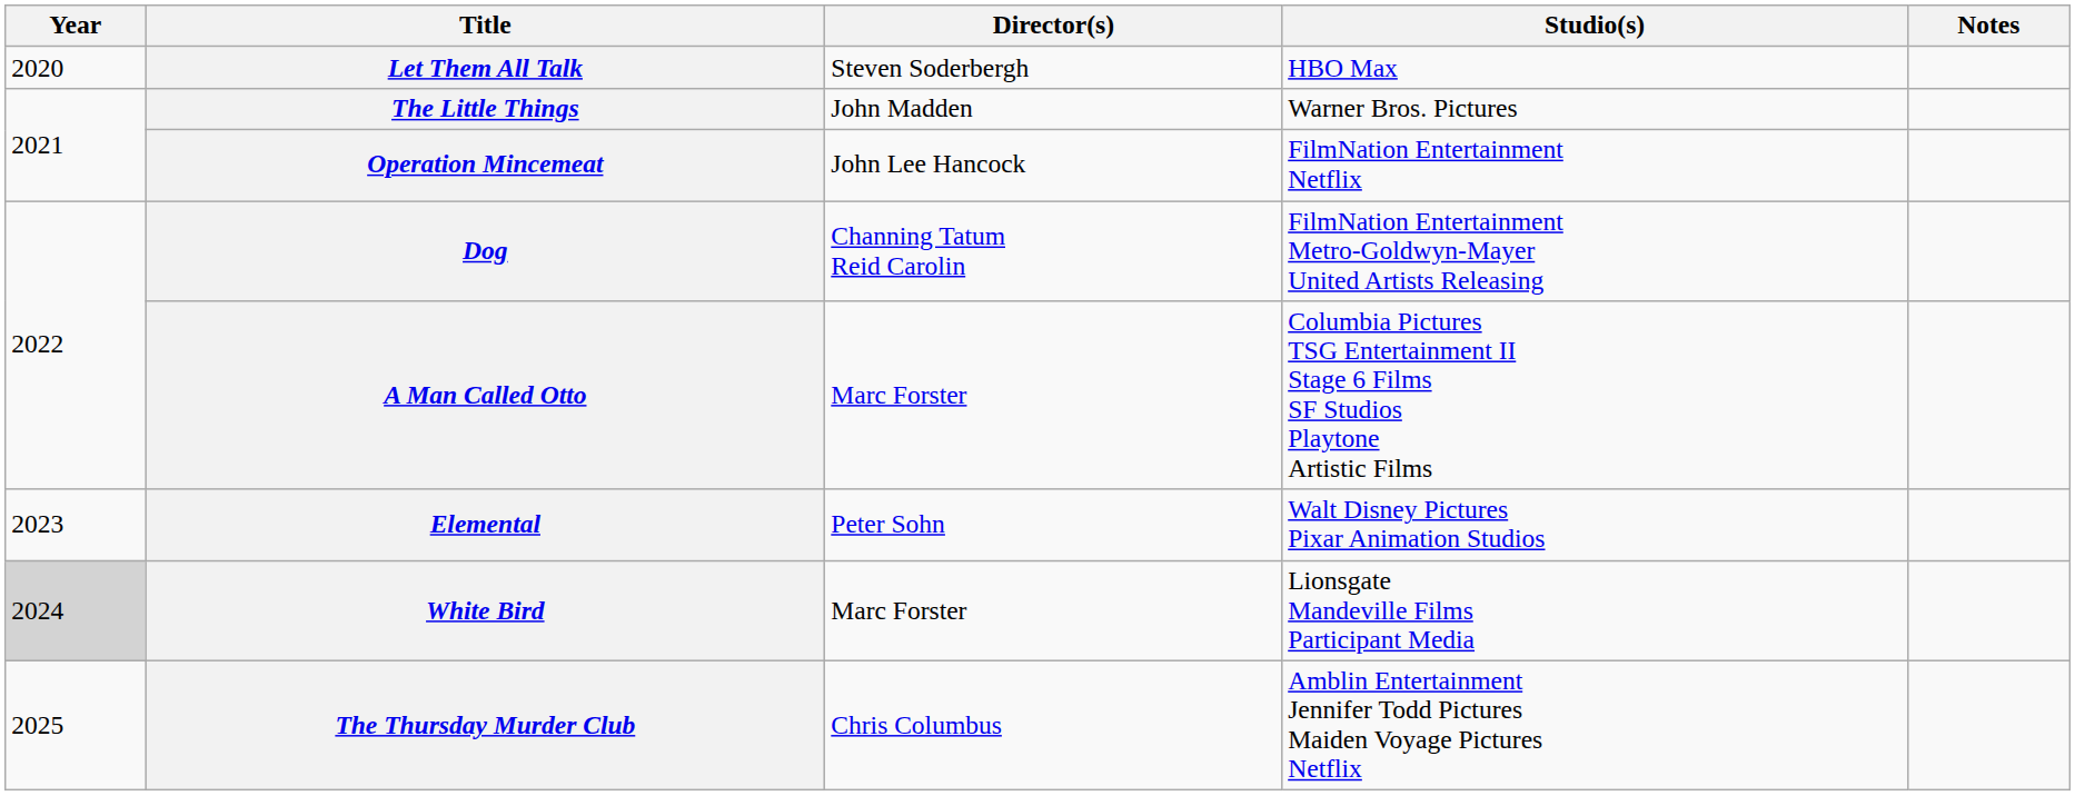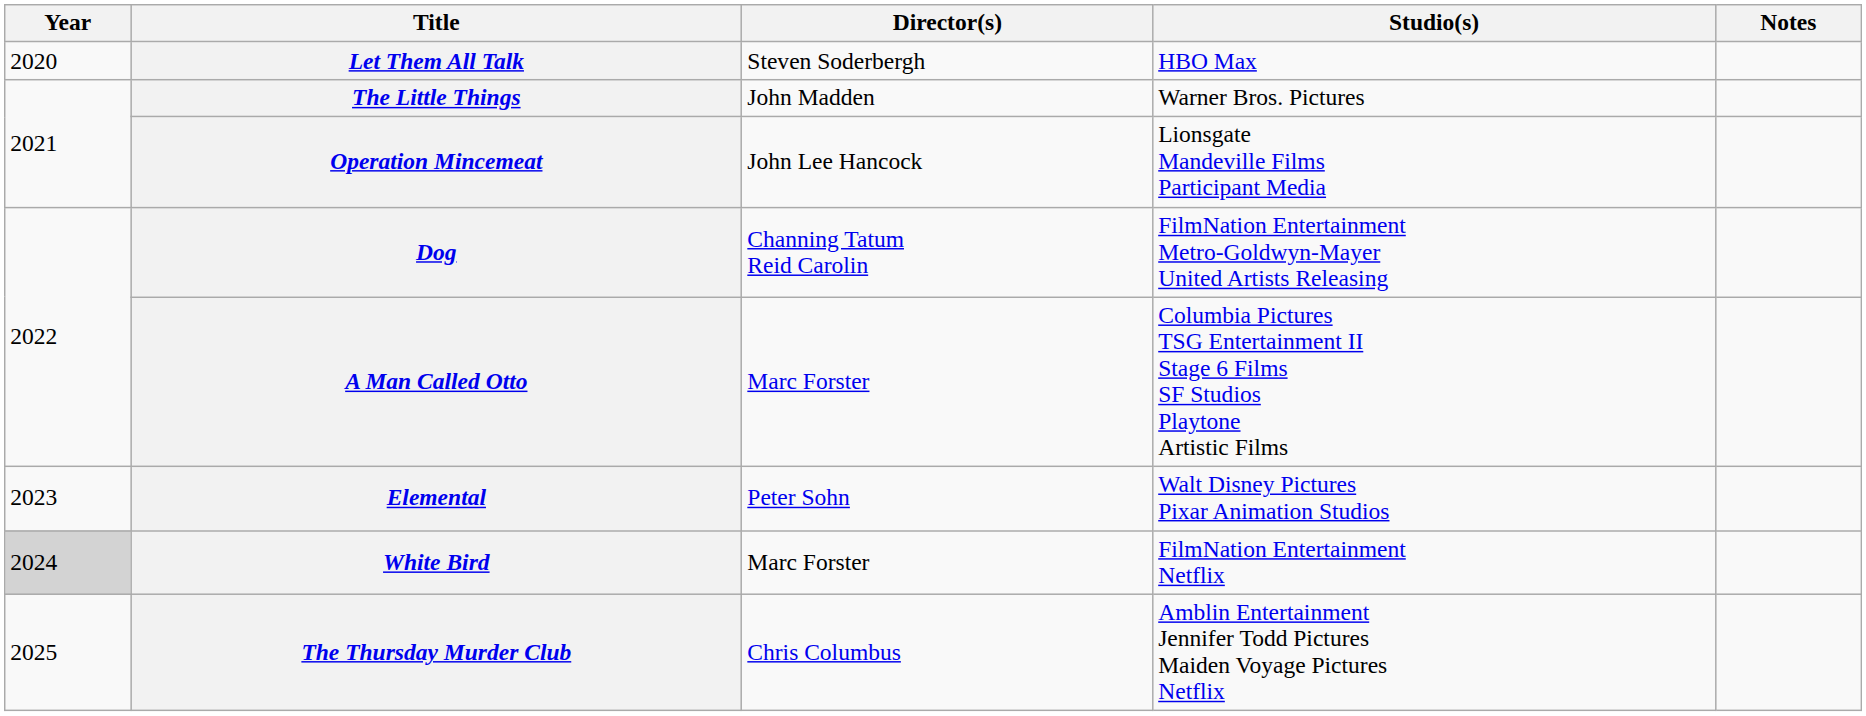 <table class="wikitable sortable" style="width:100%;">
 <tr>
 <th>Year</th>
 <th>Title</th>
 <th>Director(s)</th>
 <th>Studio(s)</th>
 <th>Notes</th>
 </tr>
 <tr>
 <td>2020</td>
 <th><em><a href='#'>Let Them All Talk</a></em></th>
 <td>Steven Soderbergh</td>
 <td><a href='#'>HBO Max</a></td>
 <td></td>
 </tr>
 <tr>
 <td rowspan="2">2021</td>
 <th><em><a href='#'>The Little Things</a></em></th>
 <td>John Madden</td>
 <td>Warner Bros. Pictures</td>
 <td></td>
 </tr>
 <tr>
 <th><em><a href='#'>Operation Mincemeat</a></em></th>
 <td>John Lee Hancock</td>
-<td><a href='#'>FilmNation Entertainment</a> <br><a href='#'>Netflix</a></td>
+<td>Lionsgate<br><a href='#'>Mandeville Films</a><br><a href='#'>Participant Media</a></td>
 <td></td>
 </tr>
 <tr>
 <td rowspan="2">2022</td>
 <th><em><a href='#'>Dog</a></em></th>
 <td><a href='#'>Channing Tatum</a> <br><a href='#'>Reid Carolin</a></td>
 <td><a href='#'>FilmNation Entertainment</a><br><a href='#'>Metro-Goldwyn-Mayer</a><br><a href='#'>United Artists Releasing</a></td>
 <td></td>
 </tr>
 <tr>
 <th><em><a href='#'>A Man Called Otto</a></em></th>
 <td><a href='#'>Marc Forster</a></td>
 <td><a href='#'>Columbia Pictures</a><br><a href='#'>TSG Entertainment II</a><br><a href='#'>Stage 6 Films</a><br><a href='#'>SF Studios</a><br><a href='#'>Playtone</a><br>Artistic Films</td>
 <td></td>
 </tr>
 <tr>
 <td>2023</td>
 <th><em><a href='#'>Elemental</a></em></th>
 <td><a href='#'>Peter Sohn</a></td>
 <td><a href='#'>Walt Disney Pictures</a><br><a href='#'>Pixar Animation Studios</a></td>
 <td></td>
 </tr>
 <tr>
 <td style="background: lightgrey;">2024</td>
 <th><em><a href='#'>White Bird</a></em></th>
 <td>Marc Forster</td>
-<td>Lionsgate<br><a href='#'>Mandeville Films</a><br><a href='#'>Participant Media</a></td>
+<td><a href='#'>FilmNation Entertainment</a> <br><a href='#'>Netflix</a></td>
 <td></td>
 </tr>
 <tr>
 <td>2025</td>
 <th><em><a href='#'>The Thursday Murder Club</a></em></th>
 <td><a href='#'>Chris Columbus</a></td>
 <td><a href='#'>Amblin Entertainment</a><br>Jennifer Todd Pictures<br>Maiden Voyage Pictures<br><a href='#'>Netflix</a></td>
 <td></td>
 </tr>
 </table>
